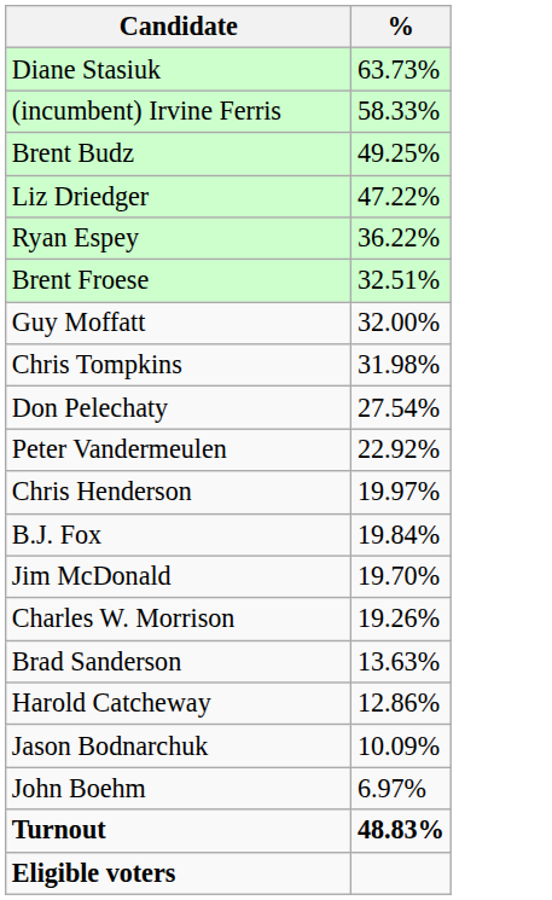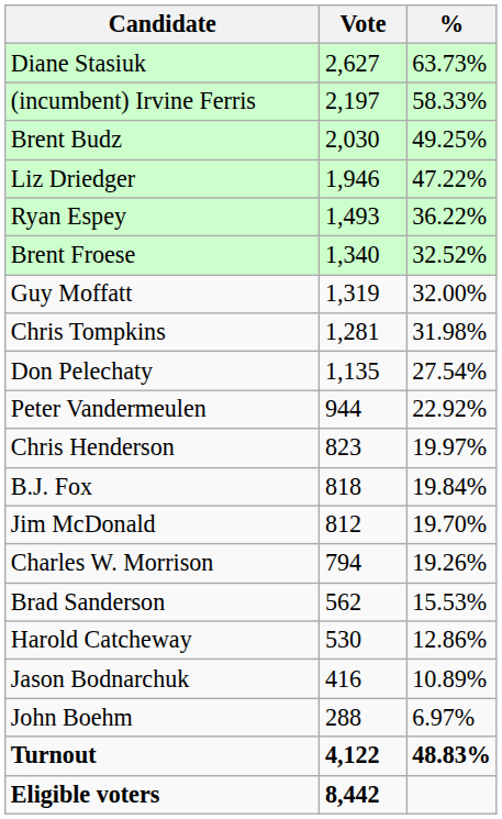 <table class="wikitable">
 <tr>
 <th bgcolor="#DDDDFF" width="200px">Candidate</th>
+<th bgcolor="#DDDDFF" width="50px">Vote</th>
 <th bgcolor="#DDDDFF" width="50px">%</th>
 </tr>
 <tr style="text-align:left; background:#cfc;">
 <td>Diane Stasiuk</td>
+<td>2,627</td>
 <td>63.73%</td>
 </tr>
 <tr style="text-align:left; background:#cfc;">
 <td>(incumbent) Irvine Ferris</td>
+<td>2,197</td>
 <td>58.33%</td>
 </tr>
 <tr style="text-align:left; background:#cfc;">
 <td>Brent Budz</td>
+<td>2,030</td>
 <td>49.25%</td>
 </tr>
 <tr style="text-align:left; background:#cfc;">
 <td>Liz Driedger</td>
+<td>1,946</td>
 <td>47.22%</td>
 </tr>
 <tr style="text-align:left; background:#cfc;">
 <td>Ryan Espey</td>
+<td>1,493</td>
 <td>36.22%</td>
 </tr>
 <tr style="text-align:left; background:#cfc;">
 <td>Brent Froese</td>
-<td>32.51%</td>
+<td>1,340</td>
+<td>32.52%</td>
 </tr>
 <tr>
 <td>Guy Moffatt</td>
+<td>1,319</td>
 <td>32.00%</td>
 </tr>
 <tr>
 <td>Chris Tompkins</td>
+<td>1,281</td>
 <td>31.98%</td>
 </tr>
 <tr>
 <td>Don Pelechaty</td>
+<td>1,135</td>
 <td>27.54%</td>
 </tr>
 <tr>
 <td>Peter Vandermeulen</td>
+<td>944</td>
 <td>22.92%</td>
 </tr>
 <tr>
 <td>Chris Henderson</td>
+<td>823</td>
 <td>19.97%</td>
 </tr>
 <tr>
 <td>B.J. Fox</td>
+<td>818</td>
 <td>19.84%</td>
 </tr>
 <tr>
 <td>Jim McDonald</td>
+<td>812</td>
 <td>19.70%</td>
 </tr>
 <tr>
 <td>Charles W. Morrison</td>
+<td>794</td>
 <td>19.26%</td>
 </tr>
 <tr>
 <td>Brad Sanderson</td>
-<td>13.63%</td>
+<td>562</td>
+<td>15.53%</td>
 </tr>
 <tr>
 <td>Harold Catcheway</td>
+<td>530</td>
 <td>12.86%</td>
 </tr>
 <tr>
 <td>Jason Bodnarchuk</td>
-<td>10.09%</td>
+<td>416</td>
+<td>10.89%</td>
 </tr>
 <tr>
 <td>John Boehm</td>
+<td>288</td>
 <td>6.97%</td>
 </tr>
 <tr>
 <td><strong>Turnout</strong></td>
+<td><strong>4,122</strong></td>
 <td><strong>48.83%</strong></td>
 </tr>
 <tr>
 <td><strong>Eligible voters</strong></td>
+<td><strong>8,442</strong></td>
 <td></td>
 </tr>
 </table>
